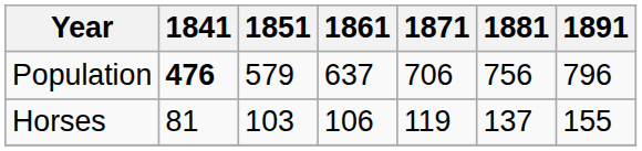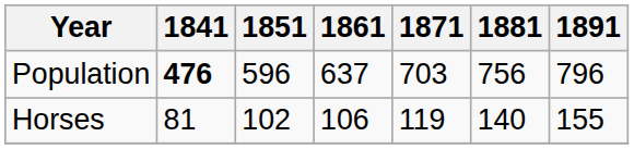 <table class="wikitable">
 <tr>
 <th>Year</th>
 <th>1841</th>
 <th>1851</th>
 <th>1861</th>
 <th>1871</th>
 <th>1881</th>
 <th>1891</th>
 </tr>
 <tr>
 <td>Population</td>
 <td><strong>476</strong></td>
-<td>579</td>
+<td>596</td>
 <td>637</td>
-<td>706</td>
+<td>703</td>
 <td>756</td>
 <td>796</td>
 </tr>
 <tr>
 <td>Horses</td>
 <td>81</td>
-<td>103</td>
+<td>102</td>
 <td>106</td>
 <td>119</td>
-<td>137</td>
+<td>140</td>
 <td>155</td>
 </tr>
 <tr>
 </tr>
 </table>
